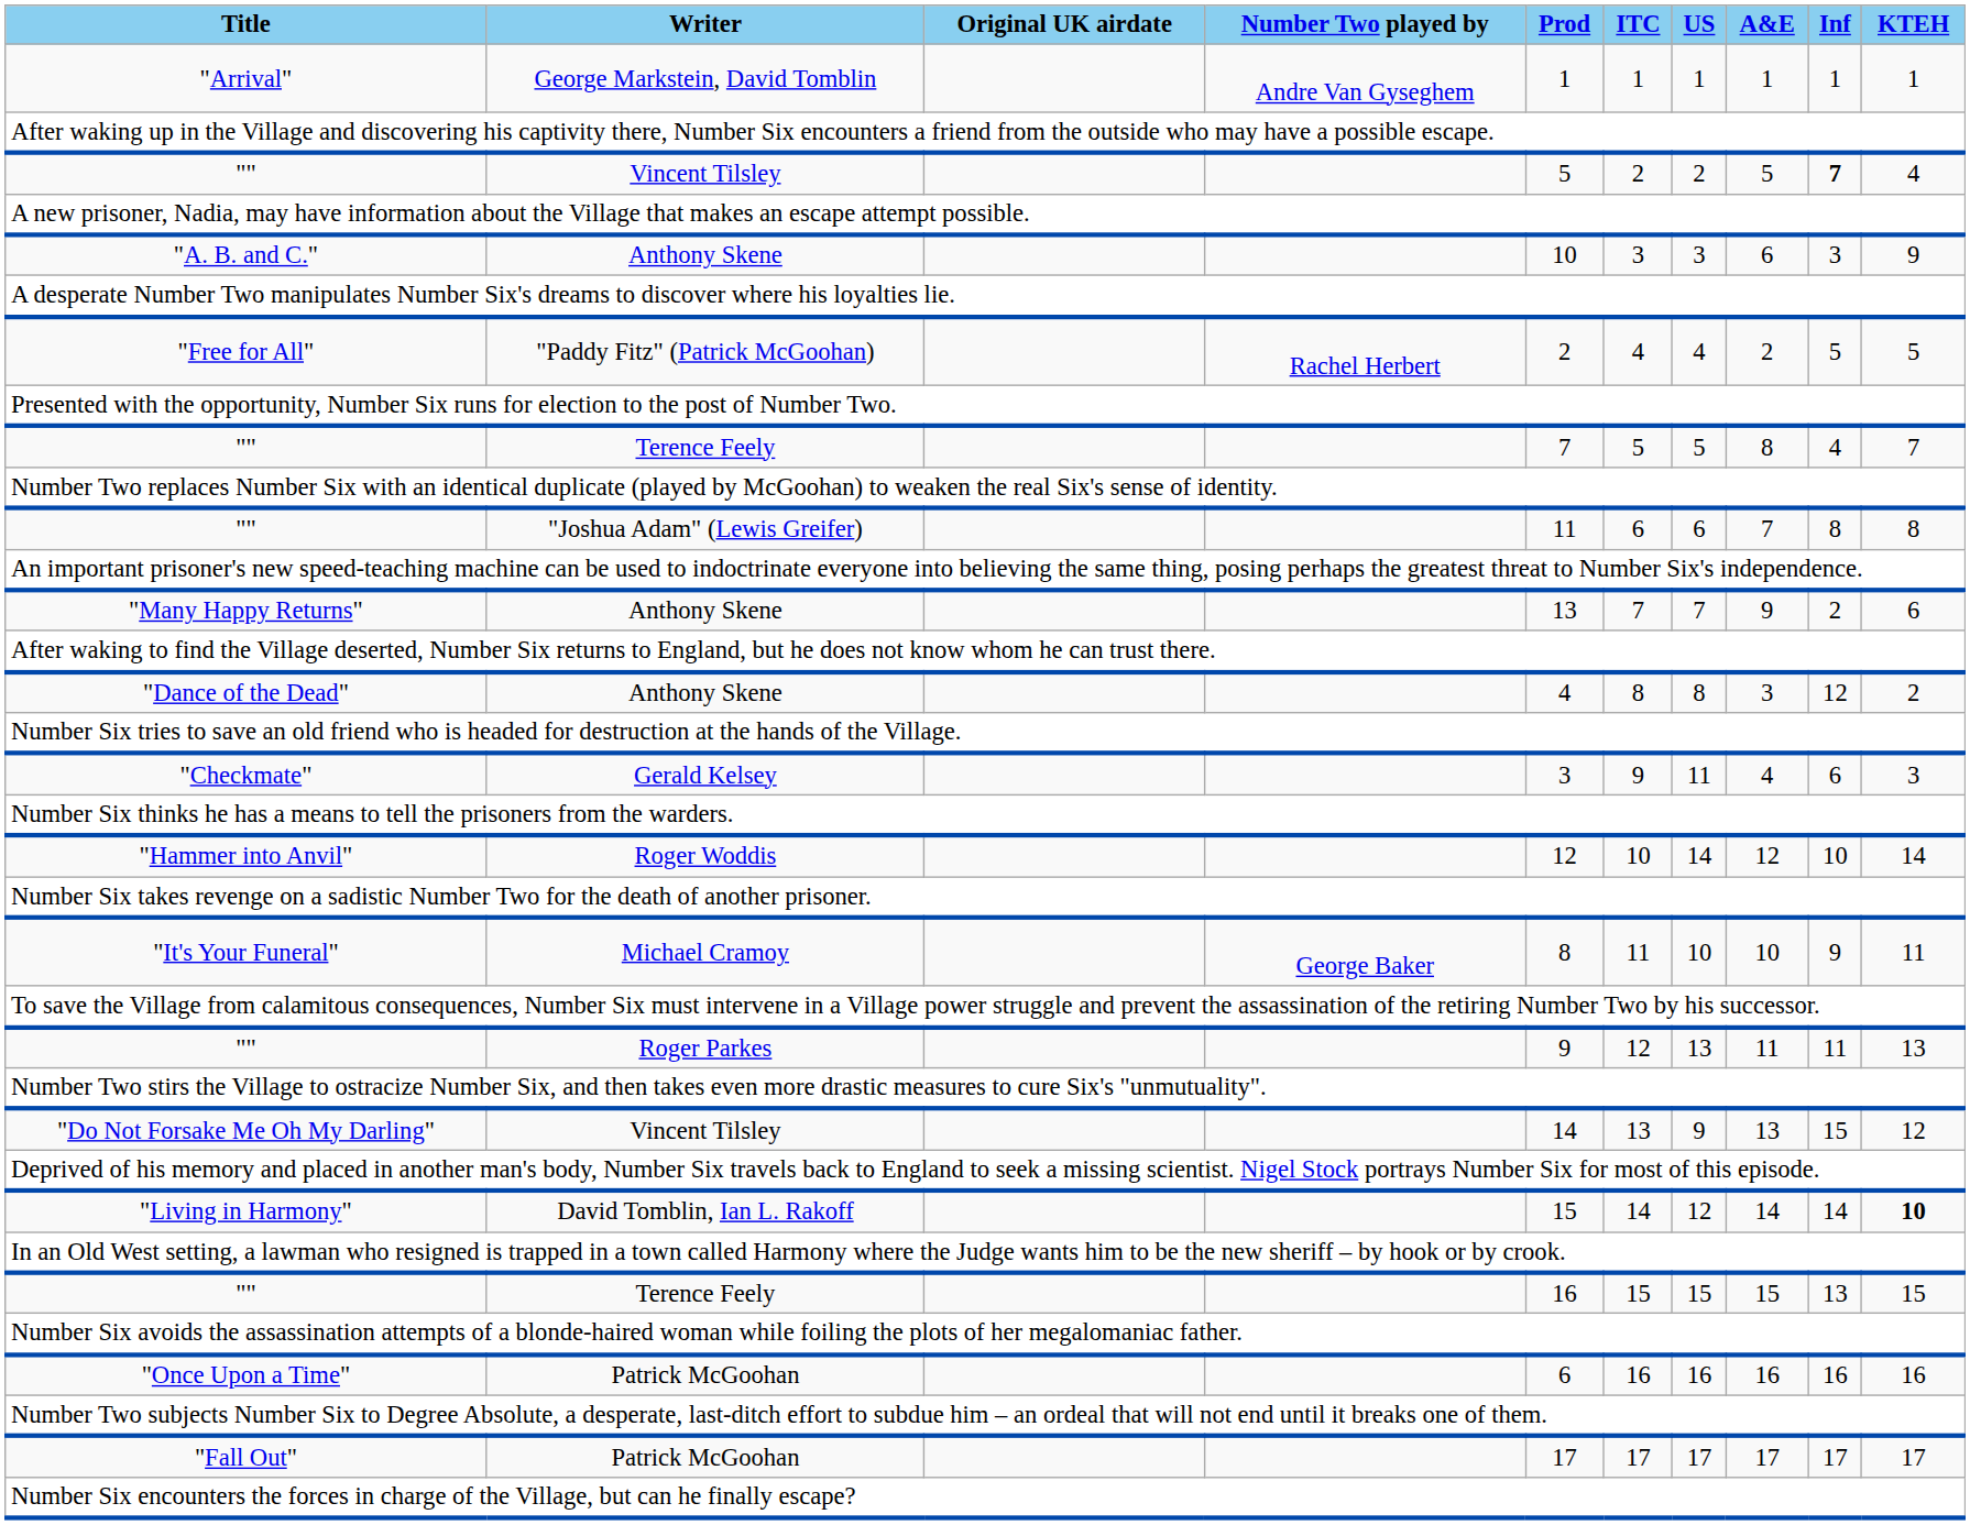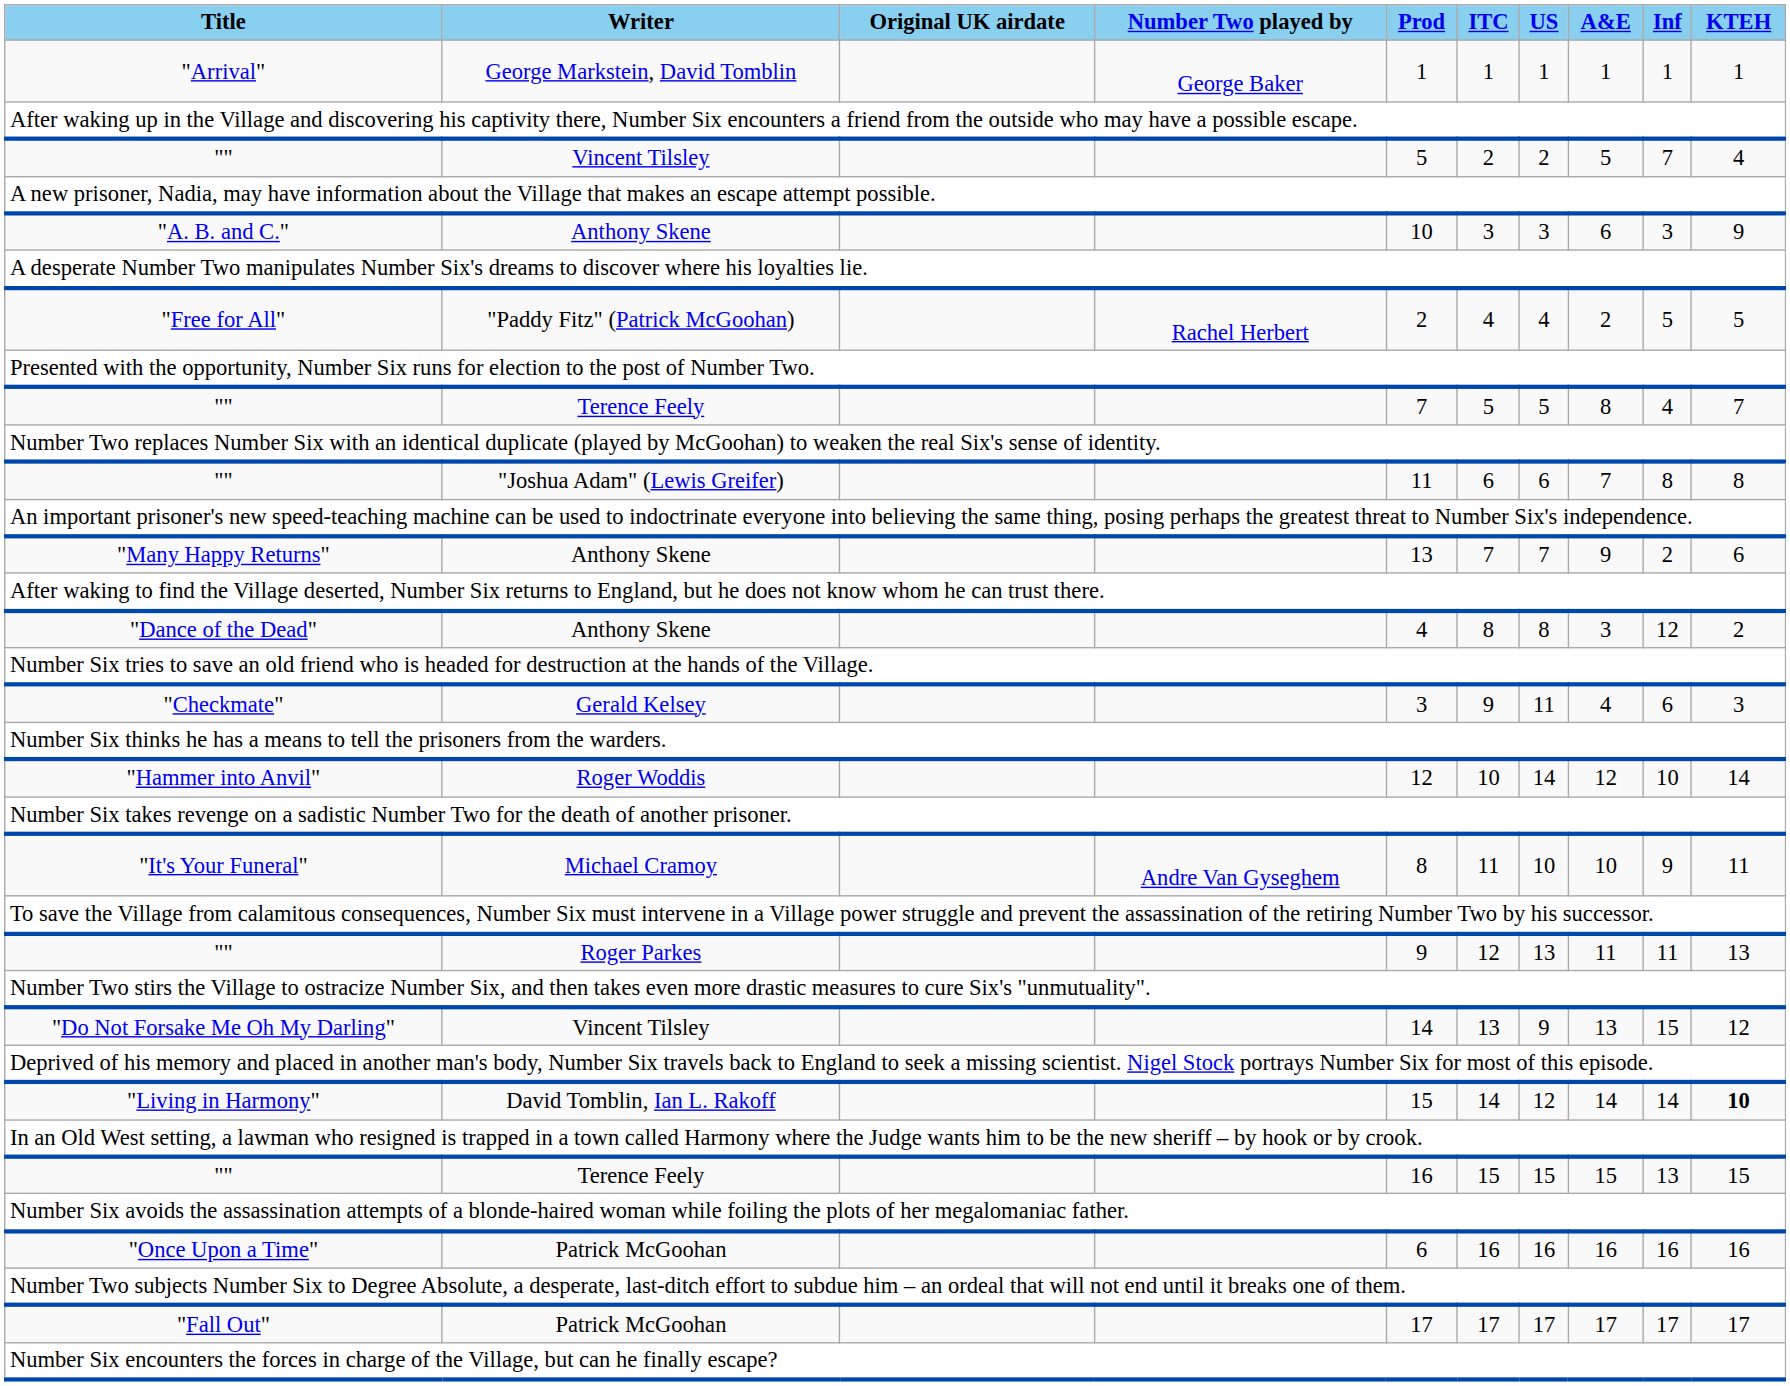 <table class="wikitable sortable" width="100%">
 <tr>
 <th scope="col" style="background-color:#89CFF0;">Title</th>
 <th scope="col" style="background-color:#89CFF0;">Writer</th>
 <th scope="col" style="background-color:#89CFF0;">Original UK airdate</th>
 <th scope="col" style="background-color:#89CFF0;"><a href='#'>Number Two</a> played by</th>
 <th scope="col" style="background-color:#89CFF0;"><a href='#'>Prod</a></th>
 <th scope="col" style="background-color:#89CFF0;"><a href='#'>ITC</a></th>
 <th scope="col" style="background-color:#89CFF0;"><a href='#'>US</a></th>
 <th scope="col" style="background-color:#89CFF0;"><a href='#'>A&E</a></th>
 <th scope="col" style="background-color:#89CFF0;"><a href='#'>Inf</a></th>
 <th scope="col" style="background-color:#89CFF0;"><a href='#'>KTEH</a></th>
 </tr>
 <tr>
 <td align="center">"<a href='#'>Arrival</a>"</td>
 <td align="center"><a href='#'>George Markstein</a>, <a href='#'>David Tomblin</a></td>
 <td align="center"></td>
-<td align="center"> <br> <a href='#'>Andre Van Gyseghem</a></td>
+<td align="center"> <br> <a href='#'>George Baker</a></td>
 <td align="center">1</td>
 <td align="center">1</td>
 <td align="center">1</td>
 <td align="center">1</td>
 <td align="center">1</td>
 <td align="center">1</td>
 </tr>
 <tr class="expand-child" style="border-bottom: 3px solid #0047AB;">
 <td colspan="13" style="background-color: white;">After waking up in the Village and discovering his captivity there, Number Six encounters a friend from the outside who may have a possible escape.</td>
 </tr>
 <tr>
 <td align="center">""</td>
 <td align="center"><a href='#'>Vincent Tilsley</a></td>
 <td align="center"></td>
 <td align="center"></td>
 <td align="center">5</td>
 <td align="center">2</td>
 <td align="center">2</td>
 <td align="center">5</td>
-<td align="center"><strong>7</strong></td>
+<td align="center">7</td>
 <td align="center">4</td>
 </tr>
 <tr class="expand-child" style="border-bottom: 3px solid #0047AB;">
 <td colspan="13" style="background-color: white;">A new prisoner, Nadia, may have information about the Village that makes an escape attempt possible.</td>
 </tr>
 <tr>
 <td align="center">"<a href='#'>A. B. and C.</a>"</td>
 <td align="center"><a href='#'>Anthony Skene</a></td>
 <td align="center"></td>
 <td align="center"></td>
 <td align="center">10</td>
 <td align="center">3</td>
 <td align="center">3</td>
 <td align="center">6</td>
 <td align="center">3</td>
 <td align="center">9</td>
 </tr>
 <tr class="expand-child" style="border-bottom: 3px solid #0047AB;">
 <td colspan="13" style="background-color: white;">A desperate Number Two manipulates Number Six's dreams to discover where his loyalties lie.</td>
 </tr>
 <tr>
 <td align="center">"<a href='#'>Free for All</a>"</td>
 <td align="center">"Paddy Fitz" (<a href='#'>Patrick McGoohan</a>)</td>
 <td align="center"></td>
 <td align="center"> <br> <a href='#'>Rachel Herbert</a></td>
 <td align="center">2</td>
 <td align="center">4</td>
 <td align="center">4</td>
 <td align="center">2</td>
 <td align="center">5</td>
 <td align="center">5</td>
 </tr>
 <tr class="expand-child" style="border-bottom: 3px solid #0047AB;">
 <td colspan="13" style="background-color: white;">Presented with the opportunity, Number Six runs for election to the post of Number Two.</td>
 </tr>
 <tr>
 <td align="center">""</td>
 <td align="center"><a href='#'>Terence Feely</a></td>
 <td align="center"></td>
 <td align="center"></td>
 <td align="center">7</td>
 <td align="center">5</td>
 <td align="center">5</td>
 <td align="center">8</td>
 <td align="center">4</td>
 <td align="center">7</td>
 </tr>
 <tr class="expand-child" style="border-bottom: 3px solid #0047AB;">
 <td colspan="13" style="background-color: white;">Number Two replaces Number Six with an identical duplicate (played by McGoohan) to weaken the real Six's sense of identity.</td>
 </tr>
 <tr>
 <td align="center">""</td>
 <td align="center">"Joshua Adam" (<a href='#'>Lewis Greifer</a>)</td>
 <td align="center"></td>
 <td align="center"></td>
 <td align="center">11</td>
 <td align="center">6</td>
 <td align="center">6</td>
 <td align="center">7</td>
 <td align="center">8</td>
 <td align="center">8</td>
 </tr>
 <tr class="expand-child" style="border-bottom: 3px solid #0047AB;">
 <td colspan="13" style="background-color: white;">An important prisoner's new speed-teaching machine can be used to indoctrinate everyone into believing the same thing, posing perhaps the greatest threat to Number Six's independence.</td>
 </tr>
 <tr>
 <td align="center">"<a href='#'>Many Happy Returns</a>"</td>
 <td align="center">Anthony Skene</td>
 <td align="center"></td>
 <td align="center"></td>
 <td align="center">13</td>
 <td align="center">7</td>
 <td align="center">7</td>
 <td align="center">9</td>
 <td align="center">2</td>
 <td align="center">6</td>
 </tr>
 <tr class="expand-child" style="border-bottom: 3px solid #0047AB;">
 <td colspan="13" style="background-color: white;">After waking to find the Village deserted, Number Six returns to England, but he does not know whom he can trust there.</td>
 </tr>
 <tr>
 <td align="center">"<a href='#'>Dance of the Dead</a>"</td>
 <td align="center">Anthony Skene</td>
 <td align="center"></td>
 <td align="center"></td>
 <td align="center">4</td>
 <td align="center">8</td>
 <td align="center">8</td>
 <td align="center">3</td>
 <td align="center">12</td>
 <td align="center">2</td>
 </tr>
 <tr class="expand-child" style="border-bottom: 3px solid #0047AB;">
 <td colspan="13" style="background-color: white;">Number Six tries to save an old friend who is headed for destruction at the hands of the Village.</td>
 </tr>
 <tr>
 <td align="center">"<a href='#'>Checkmate</a>"</td>
 <td align="center"><a href='#'>Gerald Kelsey</a></td>
 <td align="center"></td>
 <td align="center"></td>
 <td align="center">3</td>
 <td align="center">9</td>
 <td align="center">11</td>
 <td align="center">4</td>
 <td align="center">6</td>
 <td align="center">3</td>
 </tr>
 <tr class="expand-child" style="border-bottom: 3px solid #0047AB;">
 <td colspan="13" style="background-color: white;">Number Six thinks he has a means to tell the prisoners from the warders.</td>
 </tr>
 <tr>
 <td align="center">"<a href='#'>Hammer into Anvil</a>"</td>
 <td align="center"><a href='#'>Roger Woddis</a></td>
 <td align="center"></td>
 <td align="center"></td>
 <td align="center">12</td>
 <td align="center">10</td>
 <td align="center">14</td>
 <td align="center">12</td>
 <td align="center">10</td>
 <td align="center">14</td>
 </tr>
 <tr class="expand-child" style="border-bottom: 3px solid #0047AB;">
 <td colspan="13" style="background-color: white;">Number Six takes revenge on a sadistic Number Two for the death of another prisoner.</td>
 </tr>
 <tr>
 <td align="center">"<a href='#'>It's Your Funeral</a>"</td>
 <td align="center"><a href='#'>Michael Cramoy</a></td>
 <td align="center"></td>
-<td align="center"> <br> <a href='#'>George Baker</a></td>
+<td align="center"> <br> <a href='#'>Andre Van Gyseghem</a></td>
 <td align="center">8</td>
 <td align="center">11</td>
 <td align="center">10</td>
 <td align="center">10</td>
 <td align="center">9</td>
 <td align="center">11</td>
 </tr>
 <tr class="expand-child" style="border-bottom: 3px solid #0047AB;">
 <td colspan="13" style="background-color: white;">To save the Village from calamitous consequences, Number Six must intervene in a Village power struggle and prevent the assassination of the retiring Number Two by his successor.</td>
 </tr>
 <tr>
 <td align="center">""</td>
 <td align="center"><a href='#'>Roger Parkes</a></td>
 <td align="center"></td>
 <td align="center"></td>
 <td align="center">9</td>
 <td align="center">12</td>
 <td align="center">13</td>
 <td align="center">11</td>
 <td align="center">11</td>
 <td align="center">13</td>
 </tr>
 <tr class="expand-child" style="border-bottom: 3px solid #0047AB;">
 <td colspan="13" style="background-color: white;">Number Two stirs the Village to ostracize Number Six, and then takes even more drastic measures to cure Six's "unmutuality".</td>
 </tr>
 <tr>
 <td align="center">"<a href='#'>Do Not Forsake Me Oh My Darling</a>"</td>
 <td align="center">Vincent Tilsley</td>
 <td align="center"></td>
 <td align="center"></td>
 <td align="center">14</td>
 <td align="center">13</td>
 <td align="center">9</td>
 <td align="center">13</td>
 <td align="center">15</td>
 <td align="center">12</td>
 </tr>
 <tr class="expand-child" style="border-bottom: 3px solid #0047AB;">
 <td colspan="13" style="background-color: white;">Deprived of his memory and placed in another man's body, Number Six travels back to England to seek a missing scientist. <a href='#'>Nigel Stock</a> portrays Number Six for most of this episode.</td>
 </tr>
 <tr>
 <td align="center">"<a href='#'>Living in Harmony</a>"</td>
 <td align="center">David Tomblin, <a href='#'>Ian L. Rakoff</a></td>
 <td align="center"></td>
 <td align="center"></td>
 <td align="center">15</td>
 <td align="center">14</td>
 <td align="center">12</td>
 <td align="center">14</td>
 <td align="center">14</td>
 <td align="center"><strong>10</strong></td>
 </tr>
 <tr class="expand-child" style="border-bottom: 3px solid #0047AB;">
 <td colspan="13" style="background-color: white;">In an Old West setting, a lawman who resigned is trapped in a town called Harmony where the Judge wants him to be the new sheriff – by hook or by crook.</td>
 </tr>
 <tr>
 <td align="center">""</td>
 <td align="center">Terence Feely</td>
 <td align="center"></td>
 <td align="center"></td>
 <td align="center">16</td>
 <td align="center">15</td>
 <td align="center">15</td>
 <td align="center">15</td>
 <td align="center">13</td>
 <td align="center">15</td>
 </tr>
 <tr class="expand-child" style="border-bottom: 3px solid #0047AB;">
 <td colspan="13" style="background-color: white;">Number Six avoids the assassination attempts of a blonde-haired woman while foiling the plots of her megalomaniac father.</td>
 </tr>
 <tr>
 <td align="center">"<a href='#'>Once Upon a Time</a>"</td>
 <td align="center">Patrick McGoohan</td>
 <td align="center"></td>
 <td align="center"></td>
 <td align="center">6</td>
 <td align="center">16</td>
 <td align="center">16</td>
 <td align="center">16</td>
 <td align="center">16</td>
 <td align="center">16</td>
 </tr>
 <tr class="expand-child" style="border-bottom: 3px solid #0047AB;">
 <td colspan="13" style="background-color: white;">Number Two subjects Number Six to Degree Absolute, a desperate, last-ditch effort to subdue him – an ordeal that will not end until it breaks one of them.</td>
 </tr>
 <tr>
 <td align="center">"<a href='#'>Fall Out</a>"</td>
 <td align="center">Patrick McGoohan</td>
 <td align="center"></td>
 <td align="center"></td>
 <td align="center">17</td>
 <td align="center">17</td>
 <td align="center">17</td>
 <td align="center">17</td>
 <td align="center">17</td>
 <td align="center">17</td>
 </tr>
 <tr class="expand-child" style="border-bottom: 3px solid #0047AB;">
 <td colspan="13" style="background-color: white;">Number Six encounters the forces in charge of the Village, but can he finally escape?</td>
 </tr>
 </table>
